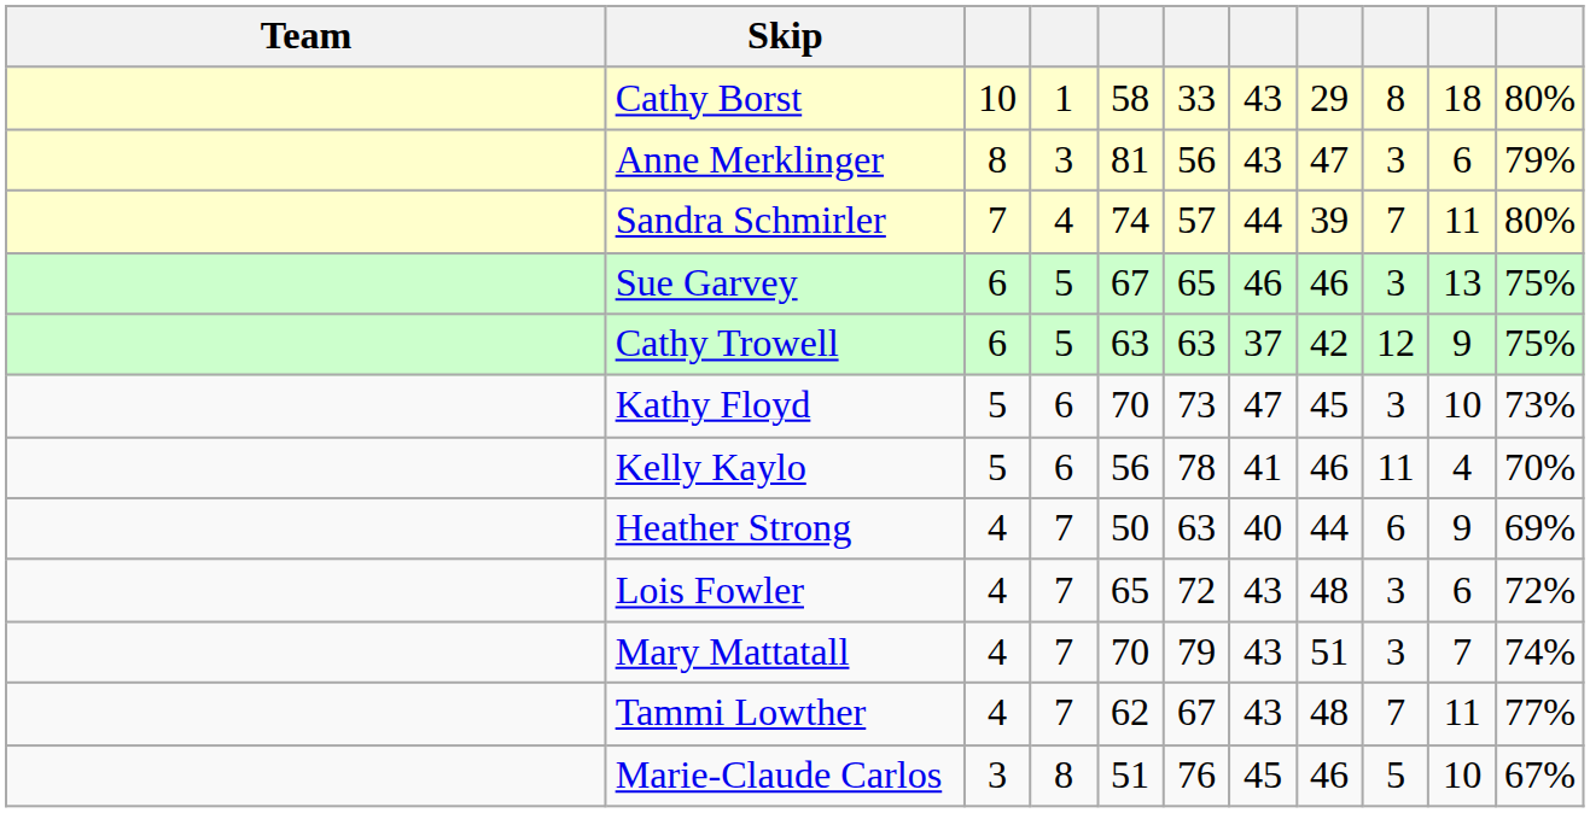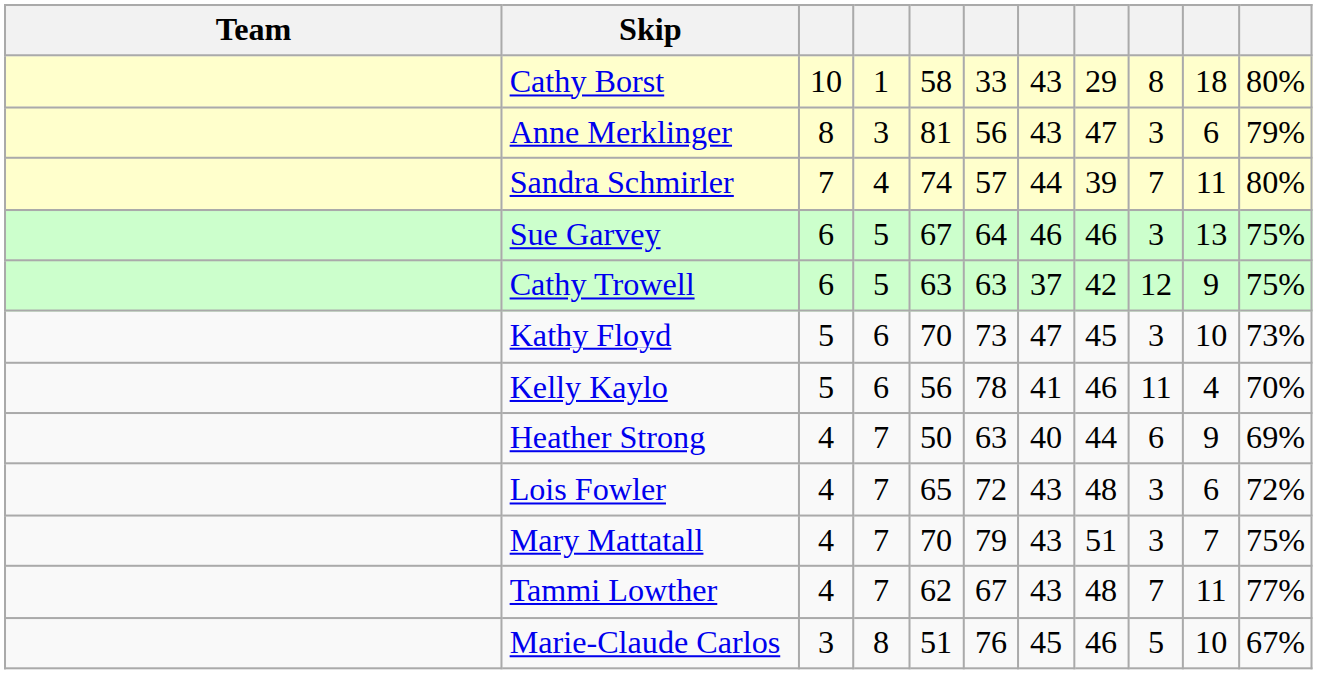 <table class="wikitable" style="text-align: center;">
 <tr>
 <th bgcolor="#efefef" width="240">Team</th>
 <th bgcolor="#efefef" width="140">Skip</th>
 <th width=20></th>
 <th width=20></th>
 <th width=20></th>
 <th width=20></th>
 <th width=20></th>
 <th width=20></th>
 <th width=20></th>
 <th width=20></th>
 <th width=20></th>
 </tr>
 <tr bgcolor="#ffc">
 <td style="text-align: left;"></td>
 <td style="text-align: left;"><a href='#'>Cathy Borst</a></td>
 <td>10</td>
 <td>1</td>
 <td>58</td>
 <td>33</td>
 <td>43</td>
 <td>29</td>
 <td>8</td>
 <td>18</td>
 <td>80%</td>
 </tr>
 <tr bgcolor="#ffc">
 <td style="text-align: left;"></td>
 <td style="text-align: left;"><a href='#'>Anne Merklinger</a></td>
 <td>8</td>
 <td>3</td>
 <td>81</td>
 <td>56</td>
 <td>43</td>
 <td>47</td>
 <td>3</td>
 <td>6</td>
 <td>79%</td>
 </tr>
 <tr bgcolor="#ffc">
 <td style="text-align: left;"></td>
 <td style="text-align: left;"><a href='#'>Sandra Schmirler</a></td>
 <td>7</td>
 <td>4</td>
 <td>74</td>
 <td>57</td>
 <td>44</td>
 <td>39</td>
 <td>7</td>
 <td>11</td>
 <td>80%</td>
 </tr>
 <tr bgcolor="#ccffcc">
 <td style="text-align: left;"></td>
 <td style="text-align: left;"><a href='#'>Sue Garvey</a></td>
 <td>6</td>
 <td>5</td>
 <td>67</td>
-<td>65</td>
+<td>64</td>
 <td>46</td>
 <td>46</td>
 <td>3</td>
 <td>13</td>
 <td>75%</td>
 </tr>
 <tr bgcolor="#ccffcc">
 <td style="text-align: left;"></td>
 <td style="text-align: left;"><a href='#'>Cathy Trowell</a></td>
 <td>6</td>
 <td>5</td>
 <td>63</td>
 <td>63</td>
 <td>37</td>
 <td>42</td>
 <td>12</td>
 <td>9</td>
 <td>75%</td>
 </tr>
 <tr>
 <td style="text-align: left;"></td>
 <td style="text-align: left;"><a href='#'>Kathy Floyd</a></td>
 <td>5</td>
 <td>6</td>
 <td>70</td>
 <td>73</td>
 <td>47</td>
 <td>45</td>
 <td>3</td>
 <td>10</td>
 <td>73%</td>
 </tr>
 <tr>
 <td style="text-align: left;"></td>
 <td style="text-align: left;"><a href='#'>Kelly Kaylo</a></td>
 <td>5</td>
 <td>6</td>
 <td>56</td>
 <td>78</td>
 <td>41</td>
 <td>46</td>
 <td>11</td>
 <td>4</td>
 <td>70%</td>
 </tr>
 <tr>
 <td style="text-align: left;"></td>
 <td style="text-align: left;"><a href='#'>Heather Strong</a></td>
 <td>4</td>
 <td>7</td>
 <td>50</td>
 <td>63</td>
 <td>40</td>
 <td>44</td>
 <td>6</td>
 <td>9</td>
 <td>69%</td>
 </tr>
 <tr>
 <td style="text-align: left;"></td>
 <td style="text-align: left;"><a href='#'>Lois Fowler</a></td>
 <td>4</td>
 <td>7</td>
 <td>65</td>
 <td>72</td>
 <td>43</td>
 <td>48</td>
 <td>3</td>
 <td>6</td>
 <td>72%</td>
 </tr>
 <tr>
 <td style="text-align: left;"></td>
 <td style="text-align: left;"><a href='#'>Mary Mattatall</a></td>
 <td>4</td>
 <td>7</td>
 <td>70</td>
 <td>79</td>
 <td>43</td>
 <td>51</td>
 <td>3</td>
 <td>7</td>
-<td>74%</td>
+<td>75%</td>
 </tr>
 <tr>
 <td style="text-align: left;"></td>
 <td style="text-align: left;"><a href='#'>Tammi Lowther</a></td>
 <td>4</td>
 <td>7</td>
 <td>62</td>
 <td>67</td>
 <td>43</td>
 <td>48</td>
 <td>7</td>
 <td>11</td>
 <td>77%</td>
 </tr>
 <tr>
 <td style="text-align: left;"></td>
 <td style="text-align: left;"><a href='#'>Marie-Claude Carlos</a></td>
 <td>3</td>
 <td>8</td>
 <td>51</td>
 <td>76</td>
 <td>45</td>
 <td>46</td>
 <td>5</td>
 <td>10</td>
 <td>67%</td>
 </tr>
 </table>
